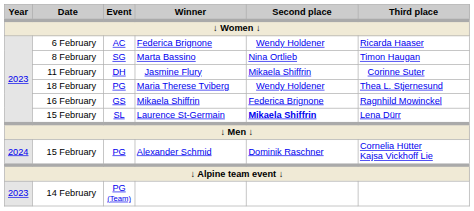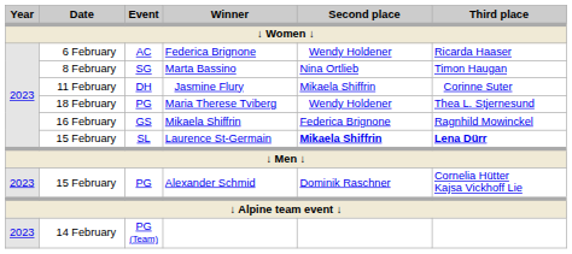 <table class="wikitable plainrowheaders" style="background:#fff; font-size:86%; line-height:15px; border:grey solid 1px; border-collapse:collapse;">
 <tr style="background:#ccc; text-align:center;">
 <th style="background:#ccc;" width="35">Year</th>
 <th style="background:#ccc;" width="100">Date</th>
 <th style="background:#ccc;" width="40">Event</th>
 <th style="background:#ccc;" width="160">Winner</th>
 <th style="background:#ccc;" width="160">Second place</th>
 <th style="background:#ccc;" width="160">Third place</th>
 </tr>
 <tr>
 <td align=center colspan=6 bgcolor=#F0EAD6 style="border-top-width:5px"><strong>↓ Women ↓</strong></td>
 </tr>
 <tr>
 <td align=center bgcolor=#E5E5E5 rowspan=6><a href='#'>2023</a></td>
 <td align=right>6 February  </td>
 <td align=center><a href='#'>AC</a></td>
 <td> <a href='#'>Federica Brignone</a></td>
 <td>   <a href='#'>Wendy Holdener</a></td>
 <td> <a href='#'>Ricarda Haaser</a></td>
 </tr>
 <tr>
 <td align=right>8 February  </td>
 <td align=center><a href='#'>SG</a></td>
 <td> <a href='#'>Marta Bassino</a></td>
 <td> <a href='#'>Nina Ortlieb</a></td>
 <td> <a href='#'>Timon Haugan</a></td>
 </tr>
 <tr>
 <td align=right>11 February  </td>
 <td align=center><a href='#'>DH</a></td>
 <td>   <a href='#'>Jasmine Flury</a></td>
 <td> <a href='#'>Mikaela Shiffrin</a></td>
 <td>   <a href='#'>Corinne Suter</a></td>
 </tr>
 <tr>
 <td align=right>18 February  </td>
 <td align=center><a href='#'>PG</a></td>
 <td> <a href='#'>Maria Therese Tviberg</a></td>
 <td>   <a href='#'>Wendy Holdener</a></td>
 <td> <a href='#'>Thea L. Stjernesund</a></td>
 </tr>
 <tr>
 <td align=right>16 February  </td>
 <td align=center><a href='#'>GS</a></td>
 <td> <a href='#'>Mikaela Shiffrin</a></td>
 <td> <a href='#'>Federica Brignone</a></td>
 <td> <a href='#'>Ragnhild Mowinckel</a></td>
 </tr>
 <tr>
 <td align=right>15 February  </td>
 <td align=center><a href='#'>SL</a></td>
 <td> <a href='#'>Laurence St-Germain</a></td>
 <td><strong> <a href='#'>Mikaela Shiffrin</a></strong></td>
-<td> <a href='#'>Lena Dürr</a></td>
+<td><strong> <a href='#'>Lena Dürr</a></strong></td>
 </tr>
 <tr>
 <td align=center colspan=6 bgcolor=#F0EAD6 style="border-top-width:5px"><strong>↓ Men ↓</strong></td>
 </tr>
 <tr>
-<td align=center bgcolor=#E5E5E5><a href='#'>2024</a></td>
+<td align=center bgcolor=#E5E5E5><a href='#'>2023</a></td>
 <td align=right>15 February  </td>
 <td align=center><a href='#'>PG</a></td>
 <td> <a href='#'>Alexander Schmid</a></td>
 <td> <a href='#'>Dominik Raschner</a></td>
 <td> <a href='#'>Cornelia Hütter</a><br> <a href='#'>Kajsa Vickhoff Lie</a></td>
 </tr>
 <tr>
 <td align=center colspan=6 bgcolor=#F0EAD6 style="border-top-width:5px"><strong>↓ Alpine team event ↓</strong></td>
 </tr>
 <tr>
 <td align=center bgcolor=#E5E5E5><a href='#'>2023</a></td>
 <td align=right>14 February  </td>
 <td align=center><a href='#'>PG<br><small>(Team)</small></a></td>
 <td></td>
 <td></td>
 <td></td>
 </tr>
 </table>
